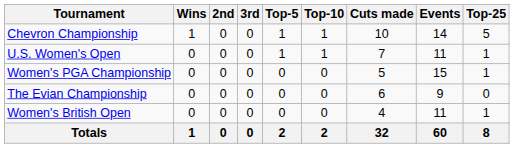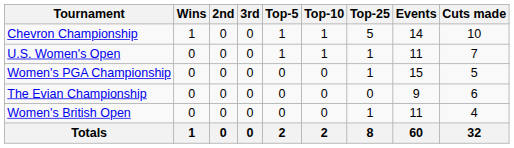 <table class=wikitable style=text-align:center>
 <tr>
 <th>Tournament</th>
 <th>Wins</th>
 <th>2nd</th>
 <th>3rd</th>
 <th>Top-5</th>
 <th>Top-10</th>
+<th>Top-25</th>
+<th>Events</th>
 <th>Cuts made</th>
-<th>Events</th>
-<th>Top-25</th>
 </tr>
 <tr>
 <td align=left><a href='#'>Chevron Championship</a></td>
 <td>1</td>
 <td>0</td>
 <td>0</td>
 <td>1</td>
 <td>1</td>
+<td>5</td>
+<td>14</td>
 <td>10</td>
-<td>14</td>
-<td>5</td>
 </tr>
 <tr>
 <td align=left><a href='#'>U.S. Women's Open</a></td>
 <td>0</td>
 <td>0</td>
 <td>0</td>
 <td>1</td>
 <td>1</td>
+<td>1</td>
+<td>11</td>
 <td>7</td>
-<td>11</td>
-<td>1</td>
 </tr>
 <tr>
 <td align=left><a href='#'>Women's PGA Championship</a></td>
 <td>0</td>
 <td>0</td>
 <td>0</td>
 <td>0</td>
 <td>0</td>
+<td>1</td>
+<td>15</td>
 <td>5</td>
-<td>15</td>
-<td>1</td>
 </tr>
 <tr>
 <td align=left><a href='#'>The Evian Championship</a></td>
 <td>0</td>
 <td>0</td>
 <td>0</td>
 <td>0</td>
 <td>0</td>
+<td>0</td>
+<td>9</td>
 <td>6</td>
-<td>9</td>
-<td>0</td>
 </tr>
 <tr>
 <td align=left><a href='#'>Women's British Open</a></td>
 <td>0</td>
 <td>0</td>
 <td>0</td>
 <td>0</td>
 <td>0</td>
+<td>1</td>
+<td>11</td>
 <td>4</td>
-<td>11</td>
-<td>1</td>
 </tr>
 <tr>
 <th>Totals</th>
 <th>1</th>
 <th>0</th>
 <th>0</th>
 <th>2</th>
 <th>2</th>
+<th>8</th>
+<th>60</th>
 <th>32</th>
-<th>60</th>
-<th>8</th>
 </tr>
 </table>
